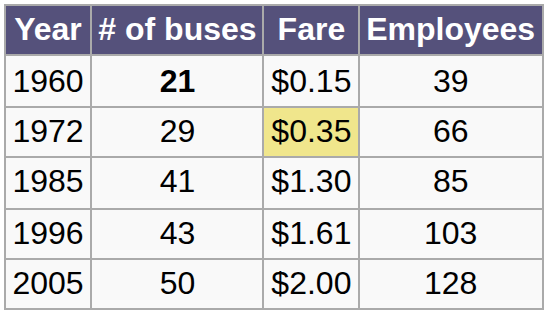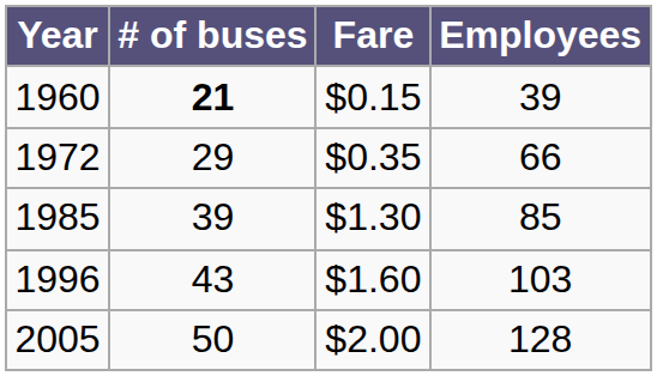 <table class="wikitable" style="text-align:center">
 <tr>
 <th style="background:#55517b; color:#fff;">Year</th>
 <th style="background:#55517b; color:#fff;"># of buses</th>
 <th style="background:#55517b; color:#fff;">Fare</th>
 <th style="background:#55517b; color:#fff;">Employees</th>
 </tr>
 <tr>
 <td>1960</td>
 <td><strong>21</strong></td>
 <td>$0.15</td>
 <td>39</td>
 </tr>
 <tr>
 <td>1972</td>
 <td>29</td>
-<td style="background: khaki;">$0.35</td>
+<td>$0.35</td>
 <td>66</td>
 </tr>
 <tr>
 <td>1985</td>
-<td>41</td>
+<td>39</td>
 <td>$1.30</td>
 <td>85</td>
 </tr>
 <tr>
 <td>1996</td>
 <td>43</td>
-<td>$1.61</td>
+<td>$1.60</td>
 <td>103</td>
 </tr>
 <tr>
 <td>2005</td>
 <td>50</td>
 <td>$2.00</td>
 <td>128</td>
 </tr>
 </table>
